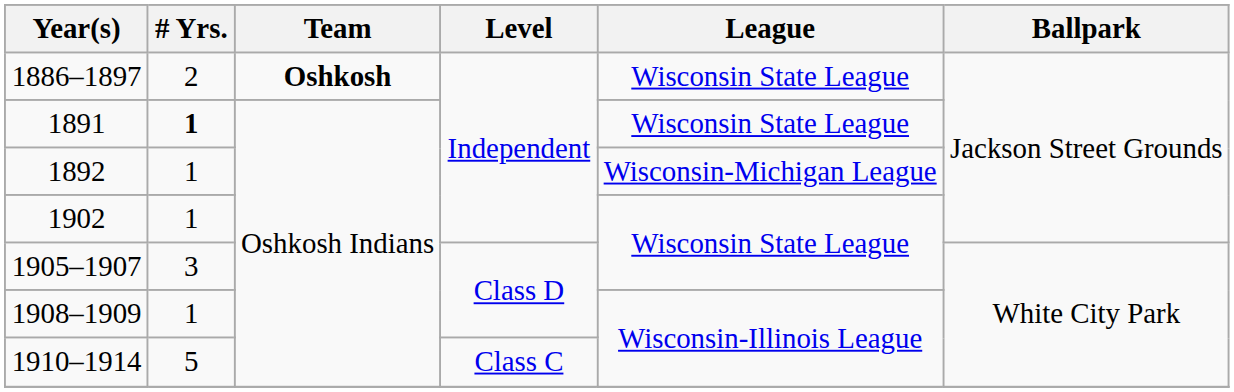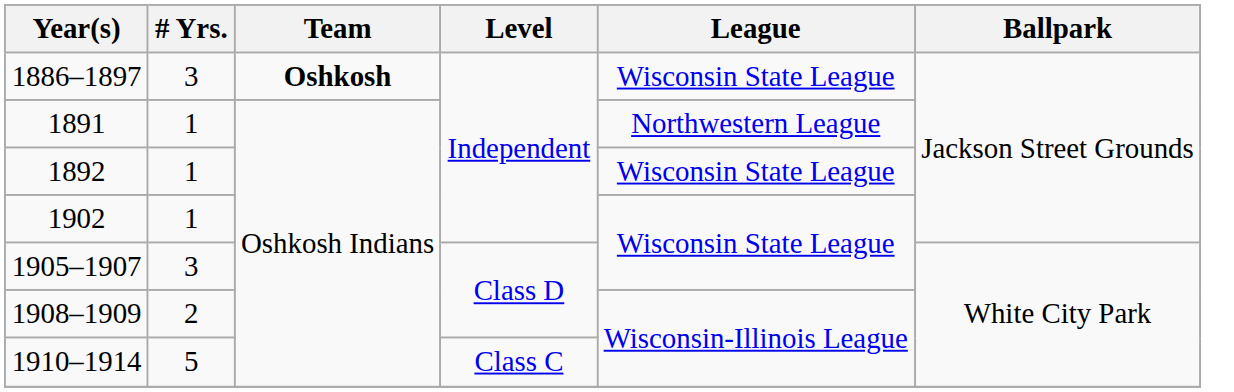 <table class="wikitable" style="text-align:center; font-size: 95%;">
 <tr>
 <th>Year(s)</th>
 <th># Yrs.</th>
 <th>Team</th>
 <th>Level</th>
 <th>League</th>
 <th>Ballpark</th>
 </tr>
 <tr align=center>
 <td>1886–1897</td>
-<td>2</td>
+<td>3</td>
 <td><strong>Oshkosh</strong></td>
 <td rowspan=4><a href='#'>Independent</a></td>
 <td><a href='#'>Wisconsin State League</a></td>
 <td rowspan=4>Jackson Street Grounds</td>
 </tr>
 <tr align=center>
 <td>1891</td>
-<td><strong>1</strong></td>
+<td>1</td>
 <td rowspan=6>Oshkosh Indians</td>
-<td><a href='#'>Wisconsin State League</a></td>
+<td><a href='#'>Northwestern League</a></td>
 </tr>
 <tr align=center>
 <td>1892</td>
 <td>1</td>
-<td><a href='#'>Wisconsin-Michigan League</a></td>
+<td><a href='#'>Wisconsin State League</a></td>
 </tr>
 <tr align=center>
 <td>1902</td>
 <td>1</td>
 <td rowspan=2><a href='#'>Wisconsin State League</a></td>
 </tr>
 <tr align=center>
 <td>1905–1907</td>
 <td>3</td>
 <td rowspan=2><a href='#'>Class D</a></td>
 <td rowspan=3>White City Park</td>
 </tr>
 <tr align=center>
 <td>1908–1909</td>
-<td>1</td>
+<td>2</td>
 <td rowspan=2><a href='#'>Wisconsin-Illinois League</a></td>
 </tr>
 <tr align=center>
 <td>1910–1914</td>
 <td>5</td>
 <td><a href='#'>Class C</a></td>
 </tr>
 <tr align=center>
 </tr>
 </table>
